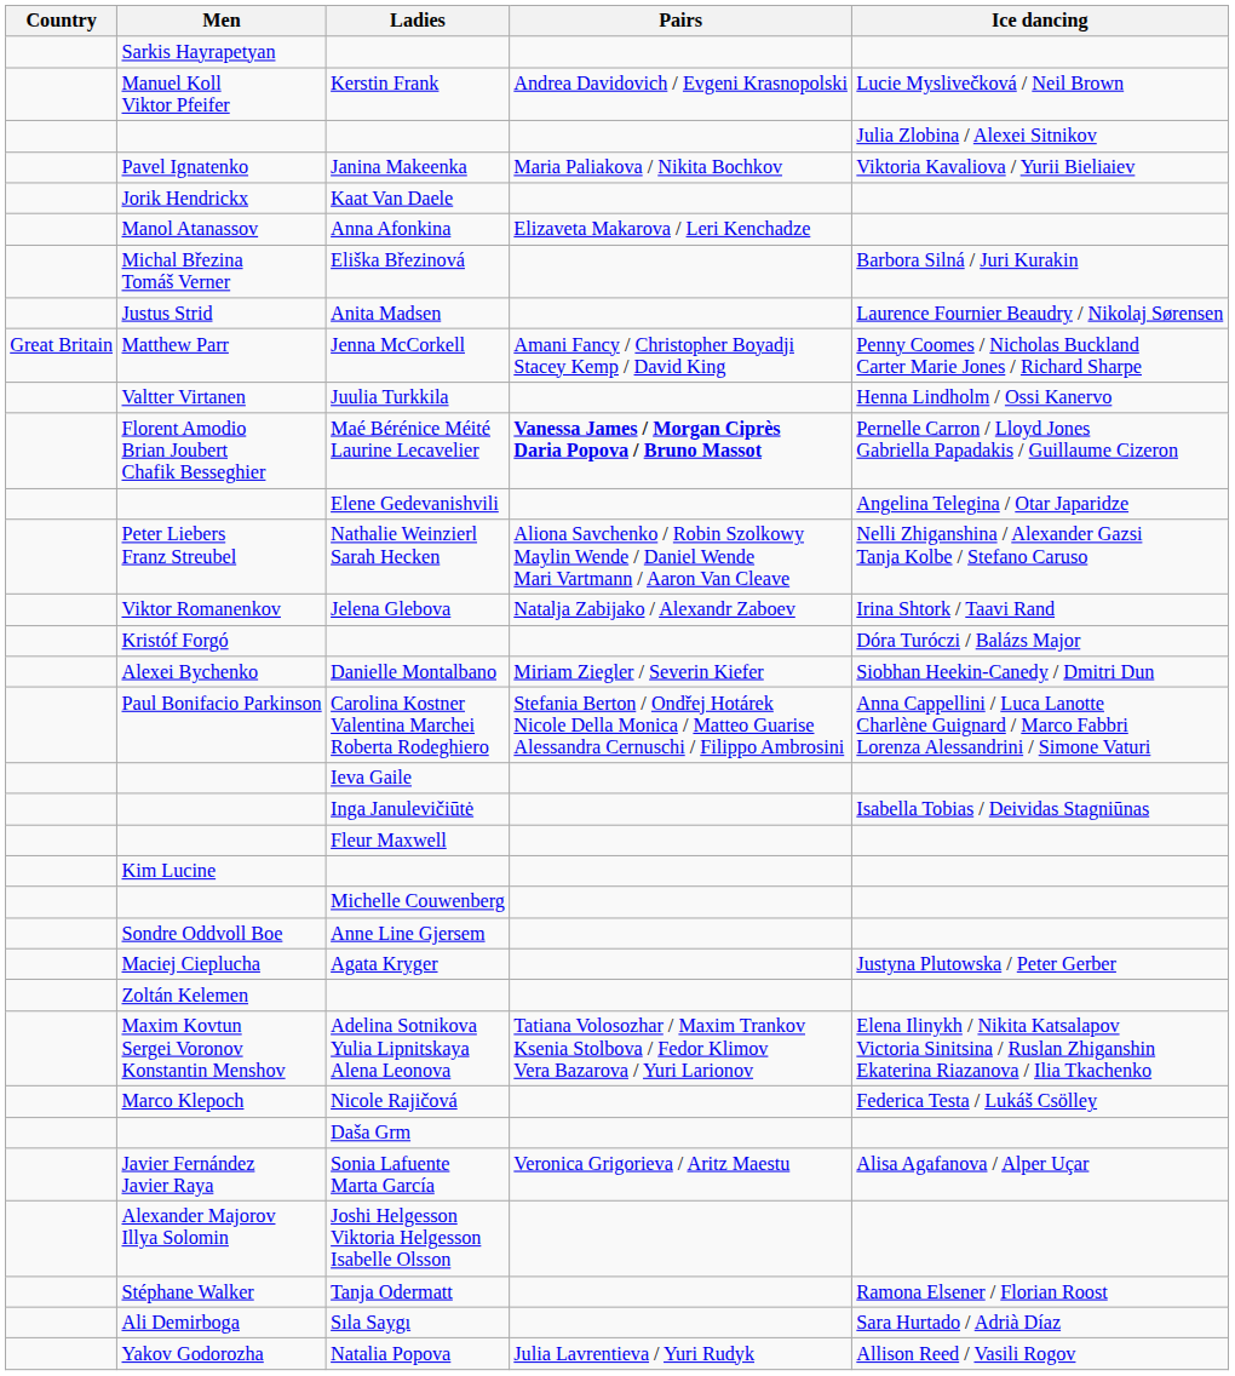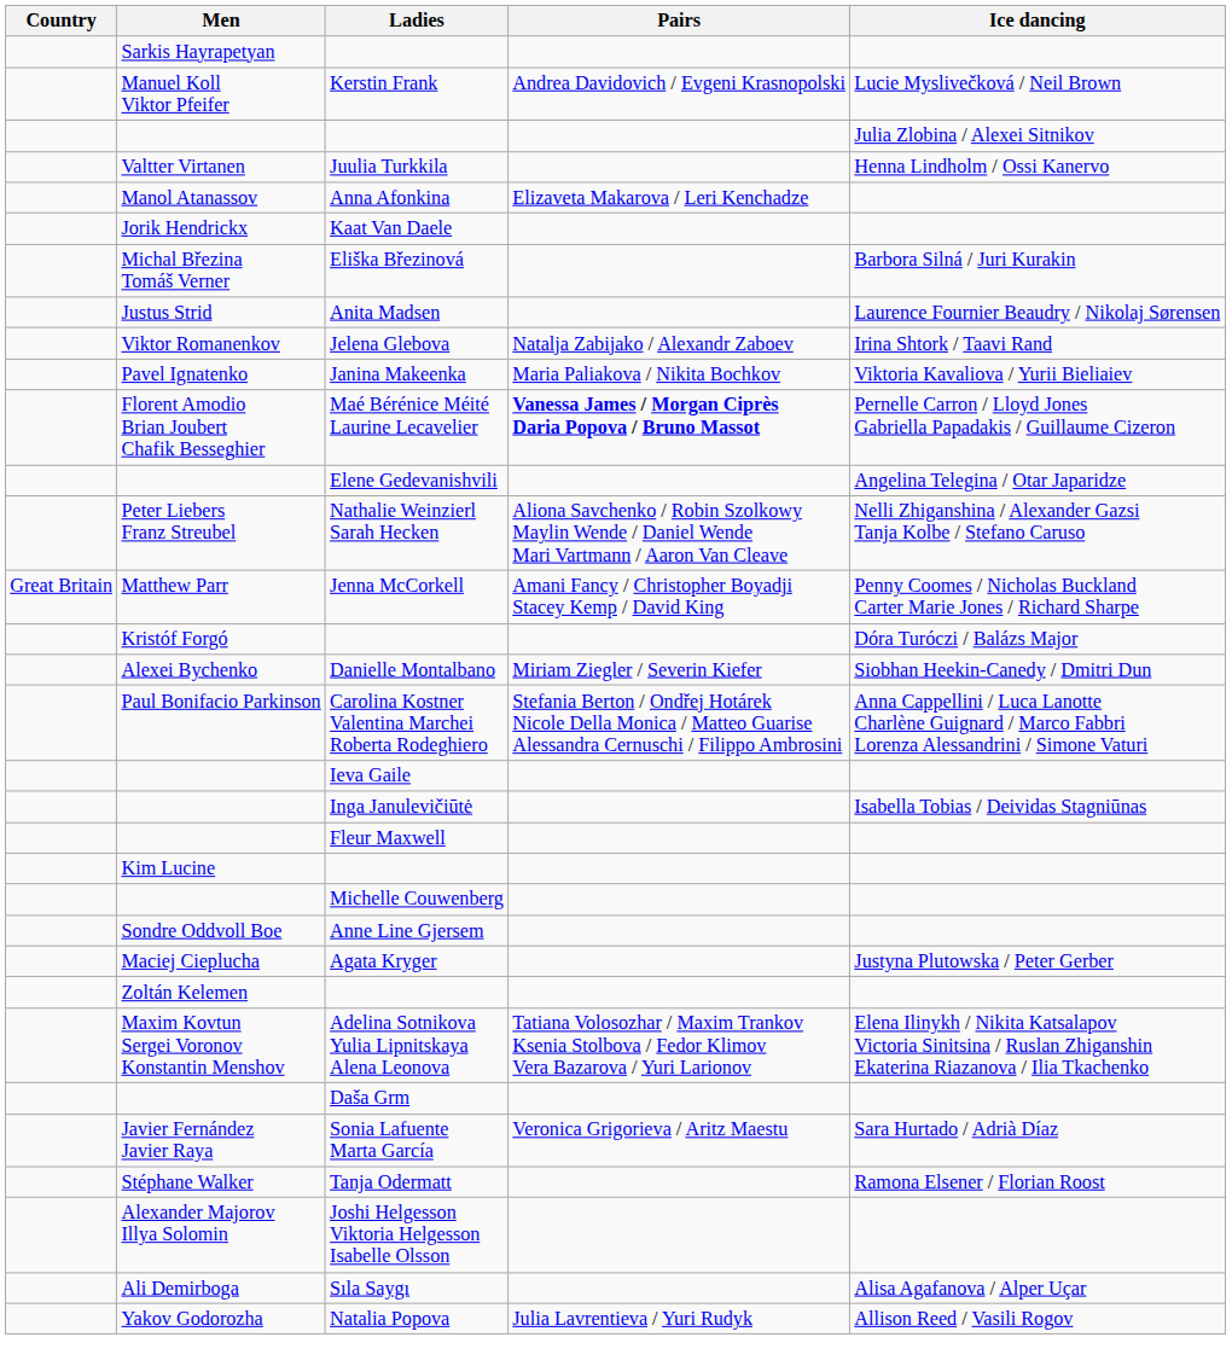 <table class="wikitable">
 <tr>
 <th>Country</th>
 <th>Men</th>
 <th>Ladies</th>
 <th>Pairs</th>
 <th>Ice dancing</th>
 </tr>
 <tr Valign="Top">
 <td></td>
 <td><a href='#'>Sarkis Hayrapetyan</a></td>
 <td></td>
 <td></td>
 <td></td>
 </tr>
 <tr Valign="Top">
 <td></td>
 <td><a href='#'>Manuel Koll</a> <br> <a href='#'>Viktor Pfeifer</a></td>
 <td><a href='#'>Kerstin Frank</a></td>
 <td><a href='#'>Andrea Davidovich</a> / <a href='#'>Evgeni Krasnopolski</a></td>
 <td><a href='#'>Lucie Myslivečková</a> / <a href='#'>Neil Brown</a></td>
 </tr>
 <tr Valign="Top">
 <td></td>
 <td></td>
 <td></td>
 <td></td>
 <td><a href='#'>Julia Zlobina</a> / <a href='#'>Alexei Sitnikov</a></td>
 </tr>
 <tr Valign="Top">
 <td></td>
-<td><a href='#'>Pavel Ignatenko</a></td>
-<td><a href='#'>Janina Makeenka</a></td>
-<td><a href='#'>Maria Paliakova</a> / <a href='#'>Nikita Bochkov</a></td>
-<td><a href='#'>Viktoria Kavaliova</a> / <a href='#'>Yurii Bieliaiev</a></td>
+<td><a href='#'>Valtter Virtanen</a></td>
+<td><a href='#'>Juulia Turkkila</a></td>
+<td></td>
+<td><a href='#'>Henna Lindholm</a> / <a href='#'>Ossi Kanervo</a></td>
+</tr>
+<tr Valign="Top">
+<td></td>
+<td><a href='#'>Manol Atanassov</a></td>
+<td><a href='#'>Anna Afonkina</a></td>
+<td><a href='#'>Elizaveta Makarova</a> / <a href='#'>Leri Kenchadze</a></td>
+<td></td>
 </tr>
 <tr Valign="Top">
 <td></td>
 <td><a href='#'>Jorik Hendrickx</a></td>
 <td><a href='#'>Kaat Van Daele</a></td>
 <td></td>
-<td></td>
-</tr>
-<tr Valign="Top">
-<td></td>
-<td><a href='#'>Manol Atanassov</a></td>
-<td><a href='#'>Anna Afonkina</a></td>
-<td><a href='#'>Elizaveta Makarova</a> / <a href='#'>Leri Kenchadze</a></td>
 <td></td>
 </tr>
 <tr Valign="Top">
 <td></td>
 <td><a href='#'>Michal Březina</a> <br> <a href='#'>Tomáš Verner</a></td>
 <td><a href='#'>Eliška Březinová</a></td>
 <td></td>
 <td><a href='#'>Barbora Silná</a> / <a href='#'>Juri Kurakin</a></td>
 </tr>
 <tr Valign="Top">
 <td></td>
 <td><a href='#'>Justus Strid</a></td>
 <td><a href='#'>Anita Madsen</a></td>
 <td></td>
 <td><a href='#'>Laurence Fournier Beaudry</a> / <a href='#'>Nikolaj Sørensen</a></td>
 </tr>
 <tr Valign="Top">
-<td> <a href='#'>Great Britain</a></td>
-<td><a href='#'>Matthew Parr</a></td>
-<td><a href='#'>Jenna McCorkell</a></td>
-<td><a href='#'>Amani Fancy</a> / <a href='#'>Christopher Boyadji</a> <br> <a href='#'>Stacey Kemp</a> / <a href='#'>David King</a></td>
-<td><a href='#'>Penny Coomes</a> / <a href='#'>Nicholas Buckland</a> <br> <a href='#'>Carter Marie Jones</a> / <a href='#'>Richard Sharpe</a></td>
+<td></td>
+<td><a href='#'>Viktor Romanenkov</a></td>
+<td><a href='#'>Jelena Glebova</a></td>
+<td><a href='#'>Natalja Zabijako</a> / <a href='#'>Alexandr Zaboev</a></td>
+<td><a href='#'>Irina Shtork</a> / <a href='#'>Taavi Rand</a></td>
 </tr>
 <tr Valign="Top">
 <td></td>
-<td><a href='#'>Valtter Virtanen</a></td>
-<td><a href='#'>Juulia Turkkila</a></td>
-<td></td>
-<td><a href='#'>Henna Lindholm</a> / <a href='#'>Ossi Kanervo</a></td>
+<td><a href='#'>Pavel Ignatenko</a></td>
+<td><a href='#'>Janina Makeenka</a></td>
+<td><a href='#'>Maria Paliakova</a> / <a href='#'>Nikita Bochkov</a></td>
+<td><a href='#'>Viktoria Kavaliova</a> / <a href='#'>Yurii Bieliaiev</a></td>
 </tr>
 <tr Valign="Top">
 <td></td>
 <td><a href='#'>Florent Amodio</a> <br> <a href='#'>Brian Joubert</a> <br> <a href='#'>Chafik Besseghier</a></td>
 <td><a href='#'>Maé Bérénice Méité</a> <br> <a href='#'>Laurine Lecavelier</a></td>
 <td><strong><a href='#'>Vanessa James</a> / <a href='#'>Morgan Ciprès</a> <br> <a href='#'>Daria Popova</a> / <a href='#'>Bruno Massot</a></strong></td>
 <td><a href='#'>Pernelle Carron</a> / <a href='#'>Lloyd Jones</a> <br> <a href='#'>Gabriella Papadakis</a> / <a href='#'>Guillaume Cizeron</a></td>
 </tr>
 <tr Valign="Top">
 <td></td>
 <td></td>
 <td><a href='#'>Elene Gedevanishvili</a></td>
 <td></td>
 <td><a href='#'>Angelina Telegina</a> / <a href='#'>Otar Japaridze</a></td>
 </tr>
 <tr Valign="Top">
 <td></td>
 <td><a href='#'>Peter Liebers</a> <br> <a href='#'>Franz Streubel</a></td>
 <td><a href='#'>Nathalie Weinzierl</a> <br> <a href='#'>Sarah Hecken</a></td>
 <td><a href='#'>Aliona Savchenko</a> / <a href='#'>Robin Szolkowy</a> <br> <a href='#'>Maylin Wende</a> / <a href='#'>Daniel Wende</a> <br> <a href='#'>Mari Vartmann</a> / <a href='#'>Aaron Van Cleave</a></td>
 <td><a href='#'>Nelli Zhiganshina</a> / <a href='#'>Alexander Gazsi</a> <br> <a href='#'>Tanja Kolbe</a> / <a href='#'>Stefano Caruso</a></td>
 </tr>
 <tr Valign="Top">
-<td></td>
-<td><a href='#'>Viktor Romanenkov</a></td>
-<td><a href='#'>Jelena Glebova</a></td>
-<td><a href='#'>Natalja Zabijako</a> / <a href='#'>Alexandr Zaboev</a></td>
-<td><a href='#'>Irina Shtork</a> / <a href='#'>Taavi Rand</a></td>
+<td> <a href='#'>Great Britain</a></td>
+<td><a href='#'>Matthew Parr</a></td>
+<td><a href='#'>Jenna McCorkell</a></td>
+<td><a href='#'>Amani Fancy</a> / <a href='#'>Christopher Boyadji</a> <br> <a href='#'>Stacey Kemp</a> / <a href='#'>David King</a></td>
+<td><a href='#'>Penny Coomes</a> / <a href='#'>Nicholas Buckland</a> <br> <a href='#'>Carter Marie Jones</a> / <a href='#'>Richard Sharpe</a></td>
 </tr>
 <tr Valign="Top">
 <td></td>
 <td><a href='#'>Kristóf Forgó</a></td>
 <td></td>
 <td></td>
 <td><a href='#'>Dóra Turóczi</a> / <a href='#'>Balázs Major</a></td>
 </tr>
 <tr Valign="Top">
 <td></td>
 <td><a href='#'>Alexei Bychenko</a></td>
 <td><a href='#'>Danielle Montalbano</a></td>
 <td><a href='#'>Miriam Ziegler</a> / <a href='#'>Severin Kiefer</a></td>
 <td><a href='#'>Siobhan Heekin-Canedy</a> / <a href='#'>Dmitri Dun</a></td>
 </tr>
 <tr Valign="Top">
 <td></td>
 <td><a href='#'>Paul Bonifacio Parkinson</a></td>
 <td><a href='#'>Carolina Kostner</a> <br> <a href='#'>Valentina Marchei</a> <br> <a href='#'>Roberta Rodeghiero</a></td>
 <td><a href='#'>Stefania Berton</a> / <a href='#'>Ondřej Hotárek</a> <br> <a href='#'>Nicole Della Monica</a> / <a href='#'>Matteo Guarise</a> <br> <a href='#'>Alessandra Cernuschi</a> / <a href='#'>Filippo Ambrosini</a></td>
 <td><a href='#'>Anna Cappellini</a> / <a href='#'>Luca Lanotte</a> <br> <a href='#'>Charlène Guignard</a> / <a href='#'>Marco Fabbri</a> <br> <a href='#'>Lorenza Alessandrini</a> / <a href='#'>Simone Vaturi</a></td>
 </tr>
 <tr Valign="Top">
 <td></td>
 <td></td>
 <td><a href='#'>Ieva Gaile</a></td>
 <td></td>
 <td></td>
 </tr>
 <tr Valign="Top">
 <td></td>
 <td></td>
 <td><a href='#'>Inga Janulevičiūtė</a></td>
 <td></td>
 <td><a href='#'>Isabella Tobias</a> / <a href='#'>Deividas Stagniūnas</a></td>
 </tr>
 <tr Valign="Top">
 <td></td>
 <td></td>
 <td><a href='#'>Fleur Maxwell</a></td>
 <td></td>
 <td></td>
 </tr>
 <tr Valign="Top">
 <td></td>
 <td><a href='#'>Kim Lucine</a></td>
 <td></td>
 <td></td>
 <td></td>
 </tr>
 <tr Valign="Top">
 <td></td>
 <td></td>
 <td><a href='#'>Michelle Couwenberg</a></td>
 <td></td>
 <td></td>
 </tr>
 <tr Valign="Top">
 <td></td>
 <td><a href='#'>Sondre Oddvoll Boe</a></td>
 <td><a href='#'>Anne Line Gjersem</a></td>
 <td></td>
 <td></td>
 </tr>
 <tr Valign="Top">
 <td></td>
 <td><a href='#'>Maciej Cieplucha</a></td>
 <td><a href='#'>Agata Kryger</a></td>
 <td></td>
 <td><a href='#'>Justyna Plutowska</a> / <a href='#'>Peter Gerber</a></td>
 </tr>
 <tr Valign="Top">
 <td></td>
 <td><a href='#'>Zoltán Kelemen</a></td>
 <td></td>
 <td></td>
 <td></td>
 </tr>
 <tr Valign="Top">
 <td></td>
 <td><a href='#'>Maxim Kovtun</a> <br> <a href='#'>Sergei Voronov</a> <br> <a href='#'>Konstantin Menshov</a></td>
 <td><a href='#'>Adelina Sotnikova</a> <br> <a href='#'>Yulia Lipnitskaya</a> <br> <a href='#'>Alena Leonova</a></td>
 <td><a href='#'>Tatiana Volosozhar</a> / <a href='#'>Maxim Trankov</a> <br> <a href='#'>Ksenia Stolbova</a> / <a href='#'>Fedor Klimov</a> <br> <a href='#'>Vera Bazarova</a> / <a href='#'>Yuri Larionov</a></td>
 <td><a href='#'>Elena Ilinykh</a> / <a href='#'>Nikita Katsalapov</a> <br> <a href='#'>Victoria Sinitsina</a> / <a href='#'>Ruslan Zhiganshin</a> <br> <a href='#'>Ekaterina Riazanova</a> / <a href='#'>Ilia Tkachenko</a></td>
 </tr>
 <tr Valign="Top">
 <td></td>
-<td><a href='#'>Marco Klepoch</a></td>
-<td><a href='#'>Nicole Rajičová</a></td>
-<td></td>
-<td><a href='#'>Federica Testa</a> / <a href='#'>Lukáš Csölley</a></td>
-</tr>
-<tr Valign="Top">
-<td></td>
 <td></td>
 <td><a href='#'>Daša Grm</a></td>
 <td></td>
 <td></td>
 </tr>
 <tr Valign="Top">
 <td></td>
 <td><a href='#'>Javier Fernández</a> <br> <a href='#'>Javier Raya</a></td>
 <td><a href='#'>Sonia Lafuente</a> <br> <a href='#'>Marta García</a></td>
 <td><a href='#'>Veronica Grigorieva</a> / <a href='#'>Aritz Maestu</a></td>
-<td><a href='#'>Alisa Agafanova</a> / <a href='#'>Alper Uçar</a></td>
+<td><a href='#'>Sara Hurtado</a> / <a href='#'>Adrià Díaz</a></td>
+</tr>
+<tr Valign="Top">
+<td></td>
+<td><a href='#'>Stéphane Walker</a></td>
+<td><a href='#'>Tanja Odermatt</a></td>
+<td></td>
+<td><a href='#'>Ramona Elsener</a> / <a href='#'>Florian Roost</a></td>
 </tr>
 <tr Valign="Top">
 <td></td>
 <td><a href='#'>Alexander Majorov</a> <br> <a href='#'>Illya Solomin</a></td>
 <td><a href='#'>Joshi Helgesson</a> <br> <a href='#'>Viktoria Helgesson</a> <br> <a href='#'>Isabelle Olsson</a></td>
 <td></td>
 <td></td>
 </tr>
 <tr Valign="Top">
 <td></td>
-<td><a href='#'>Stéphane Walker</a></td>
-<td><a href='#'>Tanja Odermatt</a></td>
-<td></td>
-<td><a href='#'>Ramona Elsener</a> / <a href='#'>Florian Roost</a></td>
-</tr>
-<tr Valign="Top">
-<td></td>
 <td><a href='#'>Ali Demirboga</a></td>
 <td><a href='#'>Sıla Saygı</a></td>
 <td></td>
-<td><a href='#'>Sara Hurtado</a> / <a href='#'>Adrià Díaz</a></td>
+<td><a href='#'>Alisa Agafanova</a> / <a href='#'>Alper Uçar</a></td>
 </tr>
 <tr Valign="Top">
 <td></td>
 <td><a href='#'>Yakov Godorozha</a></td>
 <td><a href='#'>Natalia Popova</a></td>
 <td><a href='#'>Julia Lavrentieva</a> / <a href='#'>Yuri Rudyk</a></td>
 <td><a href='#'>Allison Reed</a> / <a href='#'>Vasili Rogov</a></td>
 </tr>
 </table>
